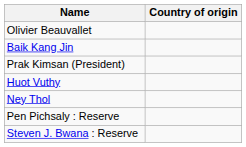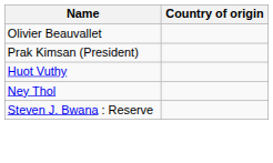 <table class="wikitable" style="width:350px;">
 <tr>
 <th>Name</th>
 <th>Country of origin</th>
 </tr>
 <tr>
 <td>Olivier Beauvallet</td>
-<td></td>
-</tr>
-<tr>
-<td><a href='#'>Baik Kang Jin</a></td>
 <td></td>
 </tr>
 <tr>
 <td>Prak Kimsan (President)</td>
 <td></td>
 </tr>
 <tr>
 <td><a href='#'>Huot Vuthy</a></td>
 <td></td>
 </tr>
 <tr>
 <td><a href='#'>Ney Thol</a></td>
 <td></td>
 </tr>
 <tr>
-<td>Pen Pichsaly : Reserve</td>
-<td></td>
-</tr>
-<tr>
 <td><a href='#'>Steven J. Bwana</a> : Reserve</td>
 <td></td>
 </tr>
 </table>
